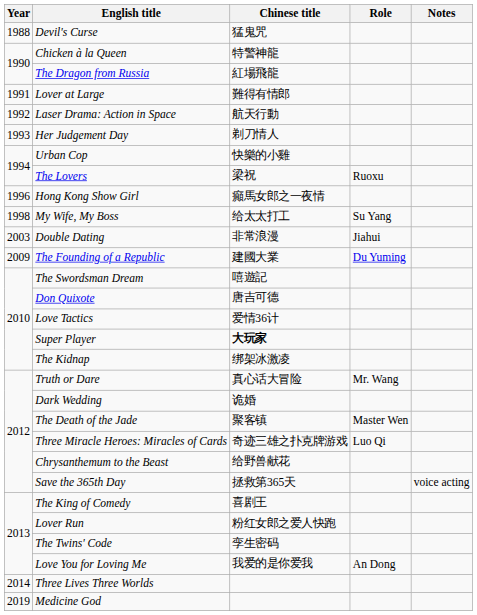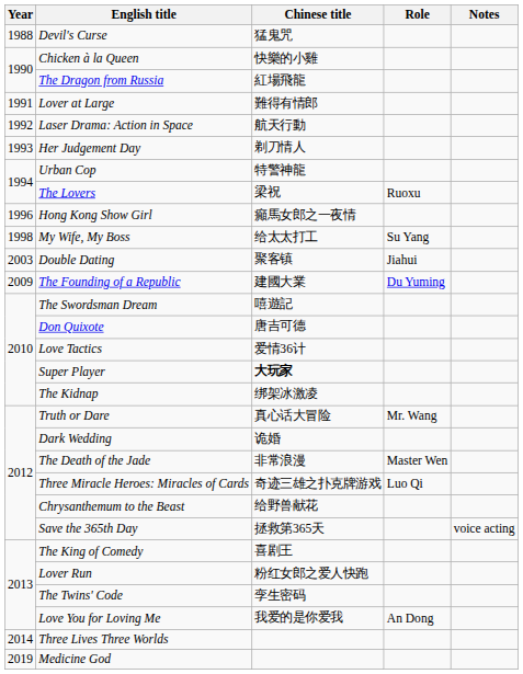 <table class="wikitable sortable">
 <tr>
 <th>Year</th>
 <th>English title</th>
 <th>Chinese title</th>
 <th>Role</th>
 <th class="unsortable">Notes</th>
 </tr>
 <tr>
 <td>1988</td>
 <td><em>Devil's Curse</em></td>
 <td>猛鬼咒</td>
 <td></td>
 <td></td>
 </tr>
 <tr>
 <td rowspan=2>1990</td>
 <td><em>Chicken à la Queen</em></td>
-<td>特警神龍</td>
+<td>快樂的小雞</td>
 <td></td>
 <td></td>
 </tr>
 <tr>
 <td><em><a href='#'>The Dragon from Russia</a></em></td>
 <td>紅場飛龍</td>
 <td></td>
 <td></td>
 </tr>
 <tr>
 <td>1991</td>
 <td><em>Lover at Large</em></td>
 <td>難得有情郎</td>
 <td></td>
 <td></td>
 </tr>
 <tr>
 <td>1992</td>
 <td><em>Laser Drama: Action in Space</em></td>
 <td>航天行動</td>
 <td></td>
 <td></td>
 </tr>
 <tr>
 <td>1993</td>
 <td><em>Her Judgement Day</em></td>
 <td>剃刀情人</td>
 <td></td>
 <td></td>
 </tr>
 <tr>
 <td rowspan=2>1994</td>
 <td><em>Urban Cop</em></td>
-<td>快樂的小雞</td>
+<td>特警神龍</td>
 <td></td>
 <td></td>
 </tr>
 <tr>
 <td><em><a href='#'>The Lovers</a></em></td>
 <td>梁祝</td>
 <td>Ruoxu</td>
 <td></td>
 </tr>
 <tr>
 <td>1996</td>
 <td><em>Hong Kong Show Girl</em></td>
 <td>癲馬女郎之一夜情</td>
 <td></td>
 <td></td>
 </tr>
 <tr>
 <td>1998</td>
 <td><em>My Wife, My Boss</em></td>
 <td>给太太打工</td>
 <td>Su Yang</td>
 <td></td>
 </tr>
 <tr>
 <td>2003</td>
 <td><em>Double Dating</em></td>
-<td>非常浪漫</td>
+<td>聚客镇</td>
 <td>Jiahui</td>
 <td></td>
 </tr>
 <tr>
 <td>2009</td>
 <td><em><a href='#'>The Founding of a Republic</a></em></td>
 <td>建國大業</td>
 <td><a href='#'>Du Yuming</a></td>
 <td></td>
 </tr>
 <tr>
 <td rowspan=5>2010</td>
 <td><em>The Swordsman Dream</em></td>
 <td>嘻遊記</td>
 <td></td>
 <td></td>
 </tr>
 <tr>
 <td><em><a href='#'>Don Quixote</a></em></td>
 <td>唐吉可德</td>
 <td></td>
 <td></td>
 </tr>
 <tr>
 <td><em>Love Tactics</em></td>
 <td>爱情36计</td>
 <td></td>
 <td></td>
 </tr>
 <tr>
 <td><em>Super Player</em></td>
 <td><strong>大玩家</strong></td>
 <td></td>
 <td></td>
 </tr>
 <tr>
 <td><em>The Kidnap</em></td>
 <td>绑架冰激凌</td>
 <td></td>
 <td></td>
 </tr>
 <tr>
 <td rowspan=6>2012</td>
 <td><em>Truth or Dare</em></td>
 <td>真心话大冒险</td>
 <td>Mr. Wang</td>
 <td></td>
 </tr>
 <tr>
 <td><em>Dark Wedding</em></td>
 <td>诡婚</td>
 <td></td>
 <td></td>
 </tr>
 <tr>
 <td><em>The Death of the Jade</em></td>
-<td>聚客镇</td>
+<td>非常浪漫</td>
 <td>Master Wen</td>
 <td></td>
 </tr>
 <tr>
 <td><em>Three Miracle Heroes: Miracles of Cards</em></td>
 <td>奇迹三雄之扑克牌游戏</td>
 <td>Luo Qi</td>
 <td></td>
 </tr>
 <tr>
 <td><em>Chrysanthemum to the Beast</em></td>
 <td>给野兽献花</td>
 <td></td>
 <td></td>
 </tr>
 <tr>
 <td><em>Save the 365th Day</em></td>
 <td>拯救第365天</td>
 <td></td>
 <td>voice acting</td>
 </tr>
 <tr>
 <td rowspan=4>2013</td>
 <td><em>The King of Comedy</em></td>
 <td>喜剧王</td>
 <td></td>
 <td></td>
 </tr>
 <tr>
 <td><em>Lover Run</em></td>
 <td>粉红女郎之爱人快跑</td>
 <td></td>
 <td></td>
 </tr>
 <tr>
 <td><em>The Twins' Code</em></td>
 <td>孪生密码</td>
 <td></td>
 <td></td>
 </tr>
 <tr>
 <td><em>Love You for Loving Me</em></td>
 <td>我爱的是你爱我</td>
 <td>An Dong</td>
 <td></td>
 </tr>
 <tr>
 <td>2014</td>
 <td><em>Three Lives Three Worlds</em></td>
 <td></td>
 <td></td>
 <td></td>
 </tr>
 <tr>
 <td>2019</td>
 <td><em>Medicine God</em></td>
 <td></td>
 <td></td>
 <td></td>
 </tr>
 </table>
